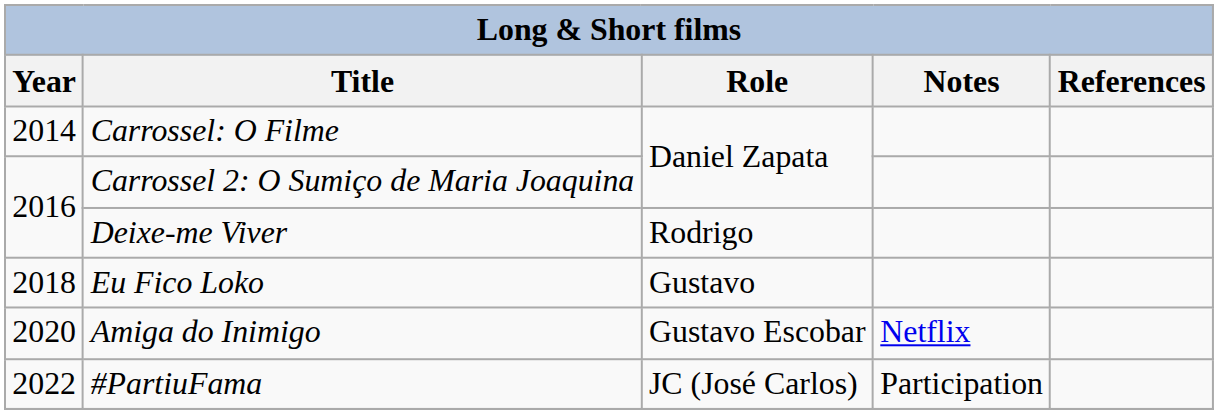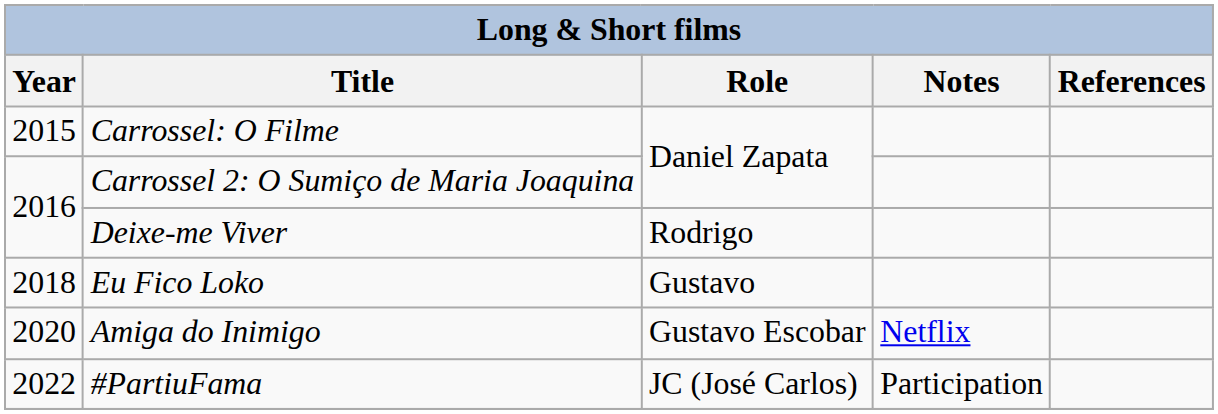 <table class="wikitable">
 <tr>
 <th colspan="5" style="background: LightSteelBlue;">Long & Short films</th>
 </tr>
 <tr>
 <th>Year</th>
 <th>Title</th>
 <th>Role</th>
 <th>Notes</th>
 <th>References</th>
 </tr>
 <tr>
-<td>2014</td>
+<td>2015</td>
 <td><em>Carrossel: O Filme</em></td>
 <td rowspan="2">Daniel Zapata</td>
 <td></td>
 <td></td>
 </tr>
 <tr>
 <td rowspan="2">2016</td>
 <td><em>Carrossel 2: O Sumiço de Maria Joaquina</em></td>
 <td></td>
 <td></td>
 </tr>
 <tr>
 <td><em>Deixe-me Viver</em></td>
 <td>Rodrigo</td>
 <td></td>
 <td></td>
 </tr>
 <tr>
 <td>2018</td>
 <td><em>Eu Fico Loko</em></td>
 <td>Gustavo</td>
 <td></td>
 <td></td>
 </tr>
 <tr>
 <td>2020</td>
 <td><em>Amiga do Inimigo</em></td>
 <td>Gustavo Escobar</td>
 <td><a href='#'>Netflix</a></td>
 <td></td>
 </tr>
 <tr>
 <td>2022</td>
 <td><em>#PartiuFama</em></td>
 <td>JC (José Carlos)</td>
 <td>Participation</td>
 <td></td>
 </tr>
 <tr>
 </tr>
 </table>
